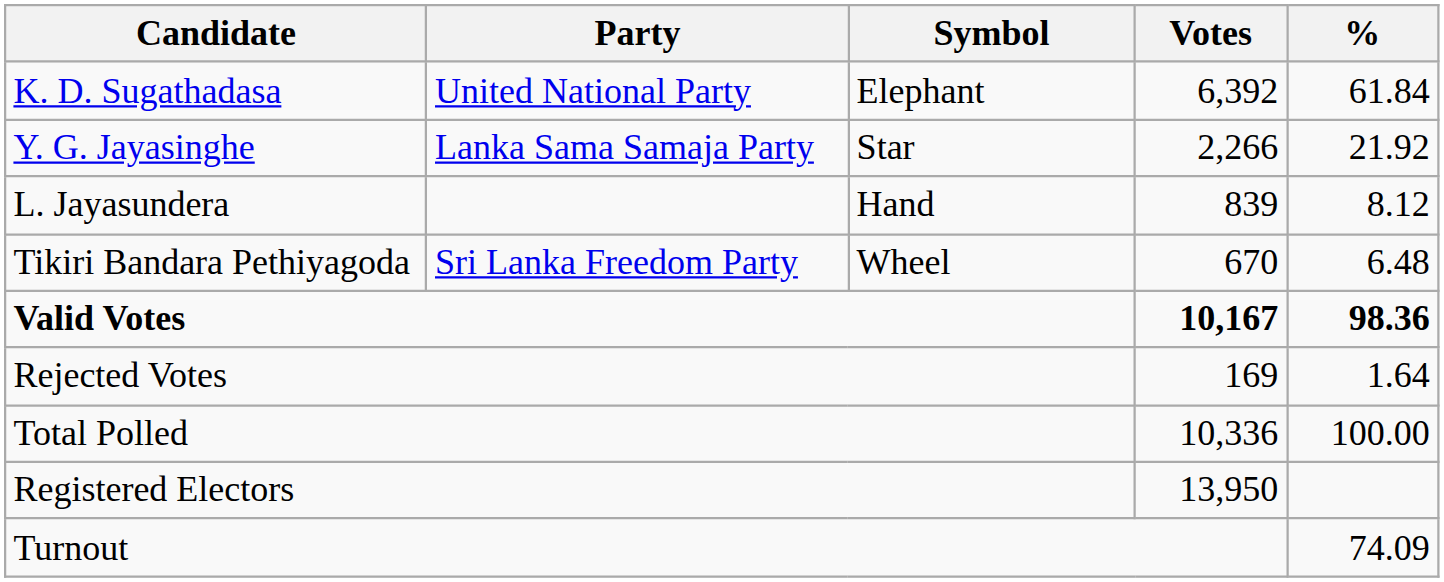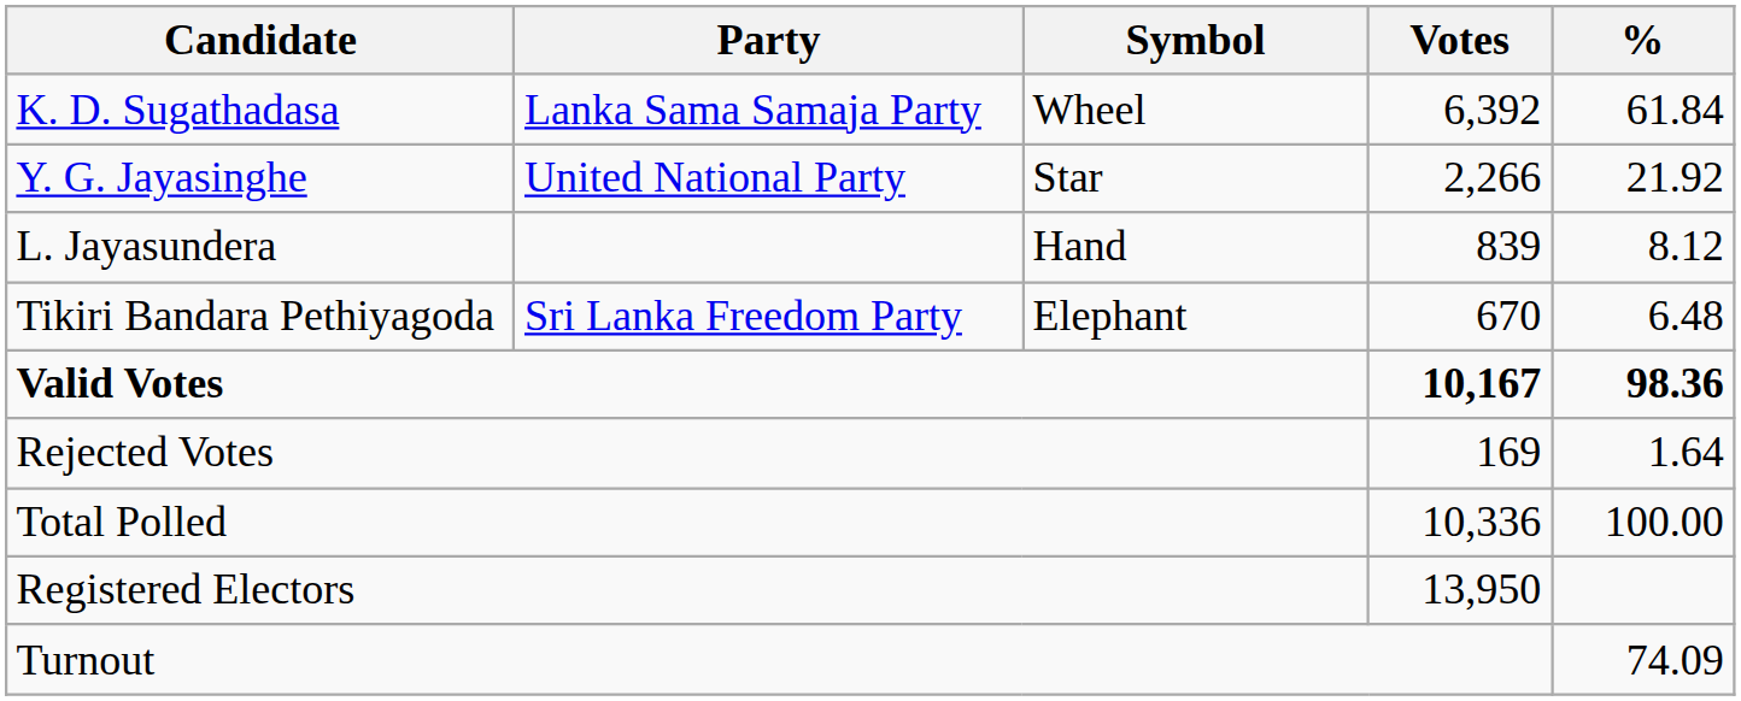 <table class="wikitable" border="1" style="text-align:right;">
 <tr>
 <th align=left width="180">Candidate</th>
 <th align=left width="180">Party</th>
 <th align=left width="120">Symbol</th>
 <th align=left width="60">Votes</th>
 <th align=left width="60">%</th>
 </tr>
 <tr>
 <td align=left><a href='#'>K. D. Sugathadasa</a></td>
-<td align=left><a href='#'>United National Party</a></td>
-<td align=left>Elephant</td>
+<td align=left><a href='#'>Lanka Sama Samaja Party</a></td>
+<td align=left>Wheel</td>
 <td>6,392</td>
 <td>61.84</td>
 </tr>
 <tr>
 <td align=left><a href='#'>Y. G. Jayasinghe</a></td>
-<td align=left><a href='#'>Lanka Sama Samaja Party</a></td>
+<td align=left><a href='#'>United National Party</a></td>
 <td align=left>Star</td>
 <td>2,266</td>
 <td>21.92</td>
 </tr>
 <tr>
 <td align=left>L. Jayasundera</td>
 <td align=left></td>
 <td align=left>Hand</td>
 <td>839</td>
 <td>8.12</td>
 </tr>
 <tr>
 <td align=left>Tikiri Bandara Pethiyagoda</td>
 <td align=left><a href='#'>Sri Lanka Freedom Party</a></td>
-<td align=left>Wheel</td>
+<td align=left>Elephant</td>
 <td>670</td>
 <td>6.48</td>
 </tr>
 <tr>
 <td align=left colspan=3><strong>Valid Votes</strong></td>
 <td><strong>10,167</strong></td>
 <td><strong>98.36</strong></td>
 </tr>
 <tr>
 <td align=left colspan=3>Rejected Votes</td>
 <td>169</td>
 <td>1.64</td>
 </tr>
 <tr>
 <td align=left colspan=3>Total Polled</td>
 <td>10,336</td>
 <td>100.00</td>
 </tr>
 <tr>
 <td align=left colspan=3>Registered Electors</td>
 <td>13,950</td>
 <td></td>
 </tr>
 <tr>
 <td align=left colspan=4>Turnout</td>
 <td>74.09</td>
 </tr>
 </table>
